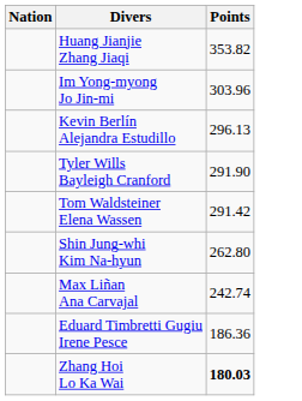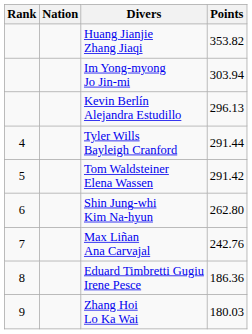 <table class="wikitable sortable" style="text-align:center">
 <tr>
+<th>Rank</th>
 <th>Nation</th>
 <th>Divers</th>
 <th>Points</th>
 </tr>
 <tr>
+<td></td>
 <td align=left></td>
 <td align=left><a href='#'>Huang Jianjie</a><br><a href='#'>Zhang Jiaqi</a></td>
 <td>353.82</td>
 </tr>
 <tr>
+<td></td>
 <td align=left></td>
 <td align=left><a href='#'>Im Yong-myong</a><br><a href='#'>Jo Jin-mi</a></td>
-<td>303.96</td>
+<td>303.94</td>
 </tr>
 <tr>
+<td></td>
 <td align=left></td>
 <td align=left><a href='#'>Kevin Berlín</a><br><a href='#'>Alejandra Estudillo</a></td>
 <td>296.13</td>
 </tr>
 <tr>
+<td>4</td>
 <td align=left></td>
 <td align=left><a href='#'>Tyler Wills</a><br><a href='#'>Bayleigh Cranford</a></td>
-<td>291.90</td>
+<td>291.44</td>
 </tr>
 <tr>
+<td>5</td>
 <td align=left></td>
 <td align=left><a href='#'>Tom Waldsteiner</a><br><a href='#'>Elena Wassen</a></td>
 <td>291.42</td>
 </tr>
 <tr>
+<td>6</td>
 <td align=left></td>
 <td align=left><a href='#'>Shin Jung-whi</a><br><a href='#'>Kim Na-hyun</a></td>
 <td>262.80</td>
 </tr>
 <tr>
+<td>7</td>
 <td align=left></td>
 <td align=left><a href='#'>Max Liñan</a><br><a href='#'>Ana Carvajal</a></td>
-<td>242.74</td>
+<td>242.76</td>
 </tr>
 <tr>
+<td>8</td>
 <td align=left></td>
 <td align=left><a href='#'>Eduard Timbretti Gugiu</a><br><a href='#'>Irene Pesce</a></td>
 <td>186.36</td>
 </tr>
 <tr>
+<td>9</td>
 <td align=left></td>
 <td align=left><a href='#'>Zhang Hoi</a><br><a href='#'>Lo Ka Wai</a></td>
-<td><strong>180.03</strong></td>
+<td>180.03</td>
 </tr>
 </table>
